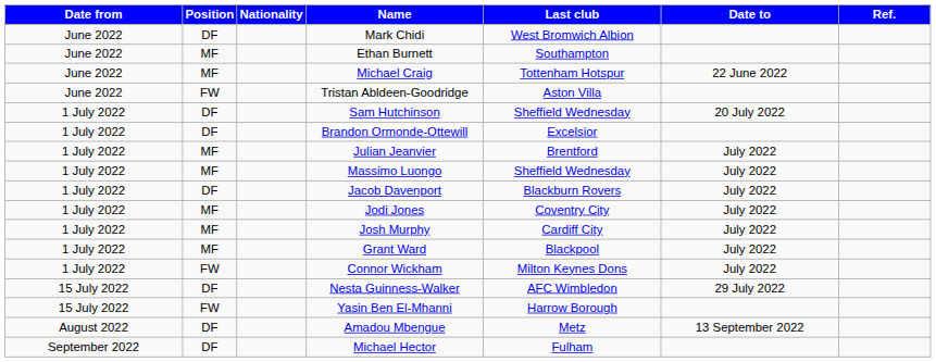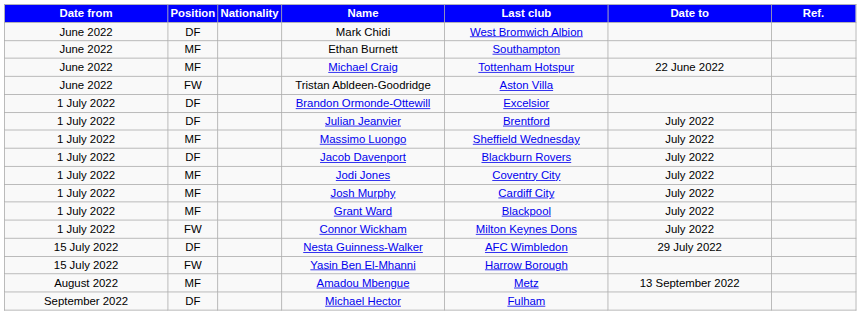 <table class="wikitable"  style="text-align:center; font-size:90%; ">
 <tr>
 <th style="background:#00f; color:white; width:200px;">Date from</th>
 <th style="background:#00f; color:white; width:50px;">Position</th>
 <th style="background:#00f; color:white; width:50px;">Nationality</th>
 <th style="background:#00f; color:white; width:200px;">Name</th>
 <th style="background:#00f; color:white; width:200px;">Last club</th>
 <th style="background:#00f; color:white; width:200px;">Date to</th>
 <th style="background:#00f; color:white; width:100px;">Ref.</th>
 </tr>
 <tr>
 <td>June 2022</td>
 <td>DF</td>
 <td></td>
 <td>Mark Chidi</td>
 <td><a href='#'>West Bromwich Albion</a></td>
 <td></td>
 <td></td>
 </tr>
 <tr>
 <td>June 2022</td>
 <td>MF</td>
 <td></td>
 <td>Ethan Burnett</td>
 <td><a href='#'>Southampton</a></td>
 <td></td>
 <td></td>
 </tr>
 <tr>
 <td>June 2022</td>
 <td>MF</td>
 <td></td>
 <td><a href='#'>Michael Craig</a></td>
 <td><a href='#'>Tottenham Hotspur</a></td>
 <td>22 June 2022</td>
 <td></td>
 </tr>
 <tr>
 <td>June 2022</td>
 <td>FW</td>
 <td></td>
 <td>Tristan Abldeen-Goodridge</td>
 <td><a href='#'>Aston Villa</a></td>
 <td></td>
 <td></td>
 </tr>
 <tr>
 <td>1 July 2022</td>
 <td>DF</td>
 <td></td>
-<td><a href='#'>Sam Hutchinson</a></td>
-<td><a href='#'>Sheffield Wednesday</a></td>
-<td>20 July 2022</td>
-<td></td>
-</tr>
-<tr>
-<td>1 July 2022</td>
-<td>DF</td>
-<td></td>
 <td><a href='#'>Brandon Ormonde-Ottewill</a></td>
 <td><a href='#'>Excelsior</a></td>
 <td></td>
 <td></td>
 </tr>
 <tr>
 <td>1 July 2022</td>
-<td>MF</td>
+<td>DF</td>
 <td></td>
 <td><a href='#'>Julian Jeanvier</a></td>
 <td><a href='#'>Brentford</a></td>
 <td>July 2022</td>
 <td></td>
 </tr>
 <tr>
 <td>1 July 2022</td>
 <td>MF</td>
 <td></td>
 <td><a href='#'>Massimo Luongo</a></td>
 <td><a href='#'>Sheffield Wednesday</a></td>
 <td>July 2022</td>
 <td></td>
 </tr>
 <tr>
 <td>1 July 2022</td>
 <td>DF</td>
 <td></td>
 <td><a href='#'>Jacob Davenport</a></td>
 <td><a href='#'>Blackburn Rovers</a></td>
 <td>July 2022</td>
 <td></td>
 </tr>
 <tr>
 <td>1 July 2022</td>
 <td>MF</td>
 <td></td>
 <td><a href='#'>Jodi Jones</a></td>
 <td><a href='#'>Coventry City</a></td>
 <td>July 2022</td>
 <td></td>
 </tr>
 <tr>
 <td>1 July 2022</td>
 <td>MF</td>
 <td></td>
 <td><a href='#'>Josh Murphy</a></td>
 <td><a href='#'>Cardiff City</a></td>
 <td>July 2022</td>
 <td></td>
 </tr>
 <tr>
 <td>1 July 2022</td>
 <td>MF</td>
 <td></td>
 <td><a href='#'>Grant Ward</a></td>
 <td><a href='#'>Blackpool</a></td>
 <td>July 2022</td>
 <td></td>
 </tr>
 <tr>
 <td>1 July 2022</td>
 <td>FW</td>
 <td></td>
 <td><a href='#'>Connor Wickham</a></td>
 <td><a href='#'>Milton Keynes Dons</a></td>
 <td>July 2022</td>
 <td></td>
 </tr>
 <tr>
 <td>15 July 2022</td>
 <td>DF</td>
 <td></td>
 <td><a href='#'>Nesta Guinness-Walker</a></td>
 <td><a href='#'>AFC Wimbledon</a></td>
 <td>29 July 2022</td>
 <td></td>
 </tr>
 <tr>
 <td>15 July 2022</td>
 <td>FW</td>
 <td></td>
 <td><a href='#'>Yasin Ben El-Mhanni</a></td>
 <td><a href='#'>Harrow Borough</a></td>
 <td></td>
 <td></td>
 </tr>
 <tr>
 <td>August 2022</td>
-<td>DF</td>
+<td>MF</td>
 <td></td>
 <td><a href='#'>Amadou Mbengue</a></td>
 <td><a href='#'>Metz</a></td>
 <td>13 September 2022</td>
 <td></td>
 </tr>
 <tr>
 <td>September 2022</td>
 <td>DF</td>
 <td></td>
 <td><a href='#'>Michael Hector</a></td>
 <td><a href='#'>Fulham</a></td>
 <td></td>
 <td></td>
 </tr>
 </table>
